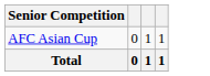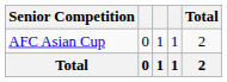 <table class="wikitable" style="text-align: center;">
 <tr>
 <th>Senior Competition</th>
 <th></th>
 <th></th>
 <th></th>
+<th>Total</th>
 </tr>
 <tr>
 <td align=left><a href='#'>AFC Asian Cup</a></td>
 <td>0</td>
 <td>1</td>
 <td>1</td>
+<td>2</td>
 </tr>
 <tr>
 <th>Total</th>
 <th>0</th>
 <th>1</th>
 <th>1</th>
+<th>2</th>
 </tr>
 </table>
